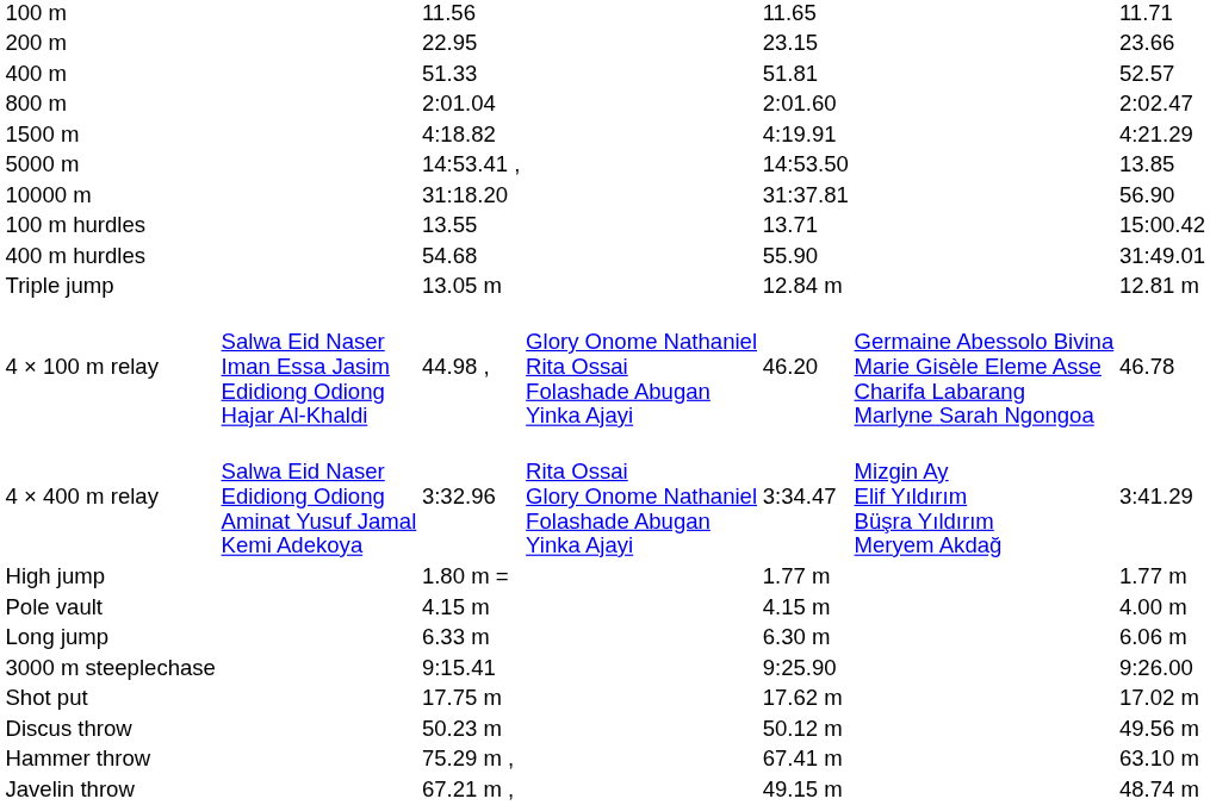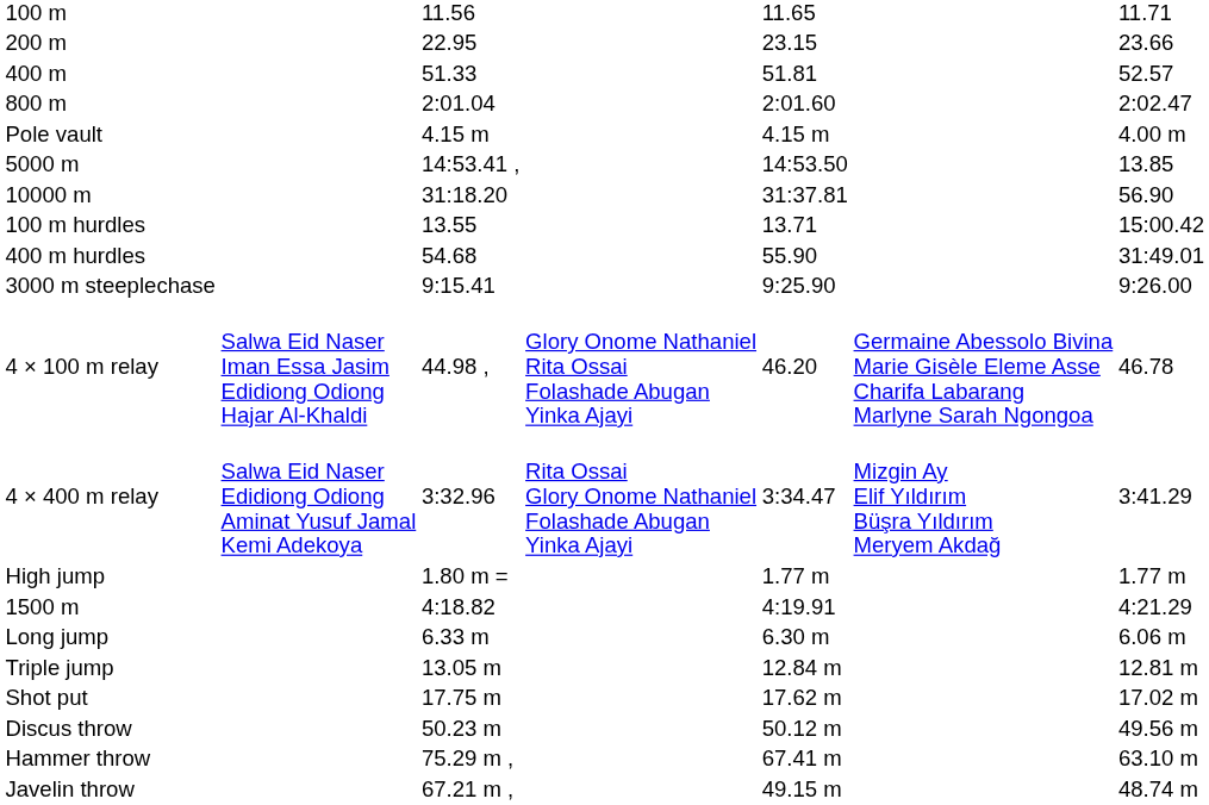 <table>
 <tr>
 <td>100 m</td>
 <td></td>
 <td>11.56</td>
 <td></td>
 <td>11.65</td>
 <td></td>
 <td>11.71 </td>
 </tr>
 <tr>
 <td>200 m</td>
 <td></td>
 <td>22.95 </td>
 <td></td>
 <td>23.15</td>
 <td></td>
 <td>23.66</td>
 </tr>
 <tr>
 <td>400 m</td>
 <td></td>
 <td>51.33 </td>
 <td></td>
 <td>51.81</td>
 <td></td>
 <td>52.57</td>
 </tr>
 <tr>
 <td>800 m</td>
 <td></td>
 <td>2:01.04 </td>
 <td></td>
 <td>2:01.60</td>
 <td></td>
 <td>2:02.47</td>
 </tr>
 <tr>
-<td>1500 m</td>
+<td>Pole vault</td>
 <td></td>
-<td>4:18.82 </td>
+<td>4.15 m </td>
 <td></td>
-<td>4:19.91</td>
+<td>4.15 m</td>
 <td></td>
-<td>4:21.29</td>
+<td>4.00 m</td>
 </tr>
 <tr>
 <td>5000 m</td>
 <td></td>
 <td>14:53.41 , </td>
 <td></td>
 <td>14:53.50</td>
 <td></td>
 <td>13.85</td>
 </tr>
 <tr>
 <td>10000 m</td>
 <td></td>
 <td>31:18.20 </td>
 <td></td>
 <td>31:37.81</td>
 <td></td>
 <td>56.90 </td>
 </tr>
 <tr>
 <td>100 m hurdles</td>
 <td></td>
 <td>13.55 </td>
 <td></td>
 <td>13.71</td>
 <td></td>
 <td>15:00.42 </td>
 </tr>
 <tr>
 <td>400 m hurdles</td>
 <td></td>
 <td>54.68 </td>
 <td></td>
 <td>55.90 </td>
 <td></td>
 <td>31:49.01</td>
 </tr>
 <tr>
-<td>Triple jump</td>
+<td>3000 m steeplechase</td>
 <td></td>
-<td>13.05 m </td>
+<td>9:15.41 </td>
 <td></td>
-<td>12.84 m</td>
+<td>9:25.90 </td>
 <td></td>
-<td>12.81 m</td>
+<td>9:26.00</td>
 </tr>
 <tr>
 <td>4 × 100 m relay</td>
 <td><br><a href='#'>Salwa Eid Naser</a><br><a href='#'>Iman Essa Jasim</a><br><a href='#'>Edidiong Odiong</a><br><a href='#'>Hajar Al-Khaldi</a></td>
 <td>44.98 , </td>
 <td><br><a href='#'>Glory Onome Nathaniel</a><br><a href='#'>Rita Ossai</a><br><a href='#'>Folashade Abugan</a><br><a href='#'>Yinka Ajayi</a></td>
 <td>46.20</td>
 <td><br><a href='#'>Germaine Abessolo Bivina</a><br><a href='#'>Marie Gisèle Eleme Asse</a><br><a href='#'>Charifa Labarang</a><br><a href='#'>Marlyne Sarah Ngongoa</a></td>
 <td>46.78</td>
 </tr>
 <tr>
 <td>4 × 400 m relay</td>
 <td><br><a href='#'>Salwa Eid Naser</a><br><a href='#'>Edidiong Odiong</a><br><a href='#'>Aminat Yusuf Jamal</a><br><a href='#'>Kemi Adekoya</a></td>
 <td>3:32.96 </td>
 <td><br><a href='#'>Rita Ossai</a><br><a href='#'>Glory Onome Nathaniel</a><br><a href='#'>Folashade Abugan</a><br><a href='#'>Yinka Ajayi</a></td>
 <td>3:34.47</td>
 <td><br><a href='#'>Mizgin Ay</a><br><a href='#'>Elif Yıldırım</a><br><a href='#'>Büşra Yıldırım</a><br><a href='#'>Meryem Akdağ</a></td>
 <td>3:41.29</td>
 </tr>
 <tr>
 <td>High jump</td>
 <td></td>
 <td>1.80 m =</td>
 <td></td>
 <td>1.77 m</td>
 <td></td>
 <td>1.77 m</td>
 </tr>
 <tr>
-<td>Pole vault</td>
+<td>1500 m</td>
 <td></td>
-<td>4.15 m </td>
+<td>4:18.82 </td>
 <td></td>
-<td>4.15 m</td>
+<td>4:19.91</td>
 <td></td>
-<td>4.00 m</td>
+<td>4:21.29</td>
 </tr>
 <tr>
 <td>Long jump</td>
 <td></td>
 <td>6.33 m </td>
 <td></td>
 <td>6.30 m</td>
 <td></td>
 <td>6.06 m</td>
 </tr>
 <tr>
-<td>3000 m steeplechase</td>
+<td>Triple jump</td>
 <td></td>
-<td>9:15.41 </td>
+<td>13.05 m </td>
 <td></td>
-<td>9:25.90 </td>
+<td>12.84 m</td>
 <td></td>
-<td>9:26.00</td>
+<td>12.81 m</td>
 </tr>
 <tr>
 <td>Shot put</td>
 <td></td>
 <td>17.75 m </td>
 <td></td>
 <td>17.62 m</td>
 <td></td>
 <td>17.02 m</td>
 </tr>
 <tr>
 <td>Discus throw</td>
 <td></td>
 <td>50.23 m</td>
 <td></td>
 <td>50.12 m </td>
 <td></td>
 <td>49.56 m</td>
 </tr>
 <tr>
 <td>Hammer throw</td>
 <td></td>
 <td>75.29 m , </td>
 <td></td>
 <td>67.41 m</td>
 <td></td>
 <td>63.10 m </td>
 </tr>
 <tr>
 <td>Javelin throw</td>
 <td></td>
 <td>67.21 m , </td>
 <td></td>
 <td>49.15 m </td>
 <td></td>
 <td>48.74 m</td>
 </tr>
 </table>
